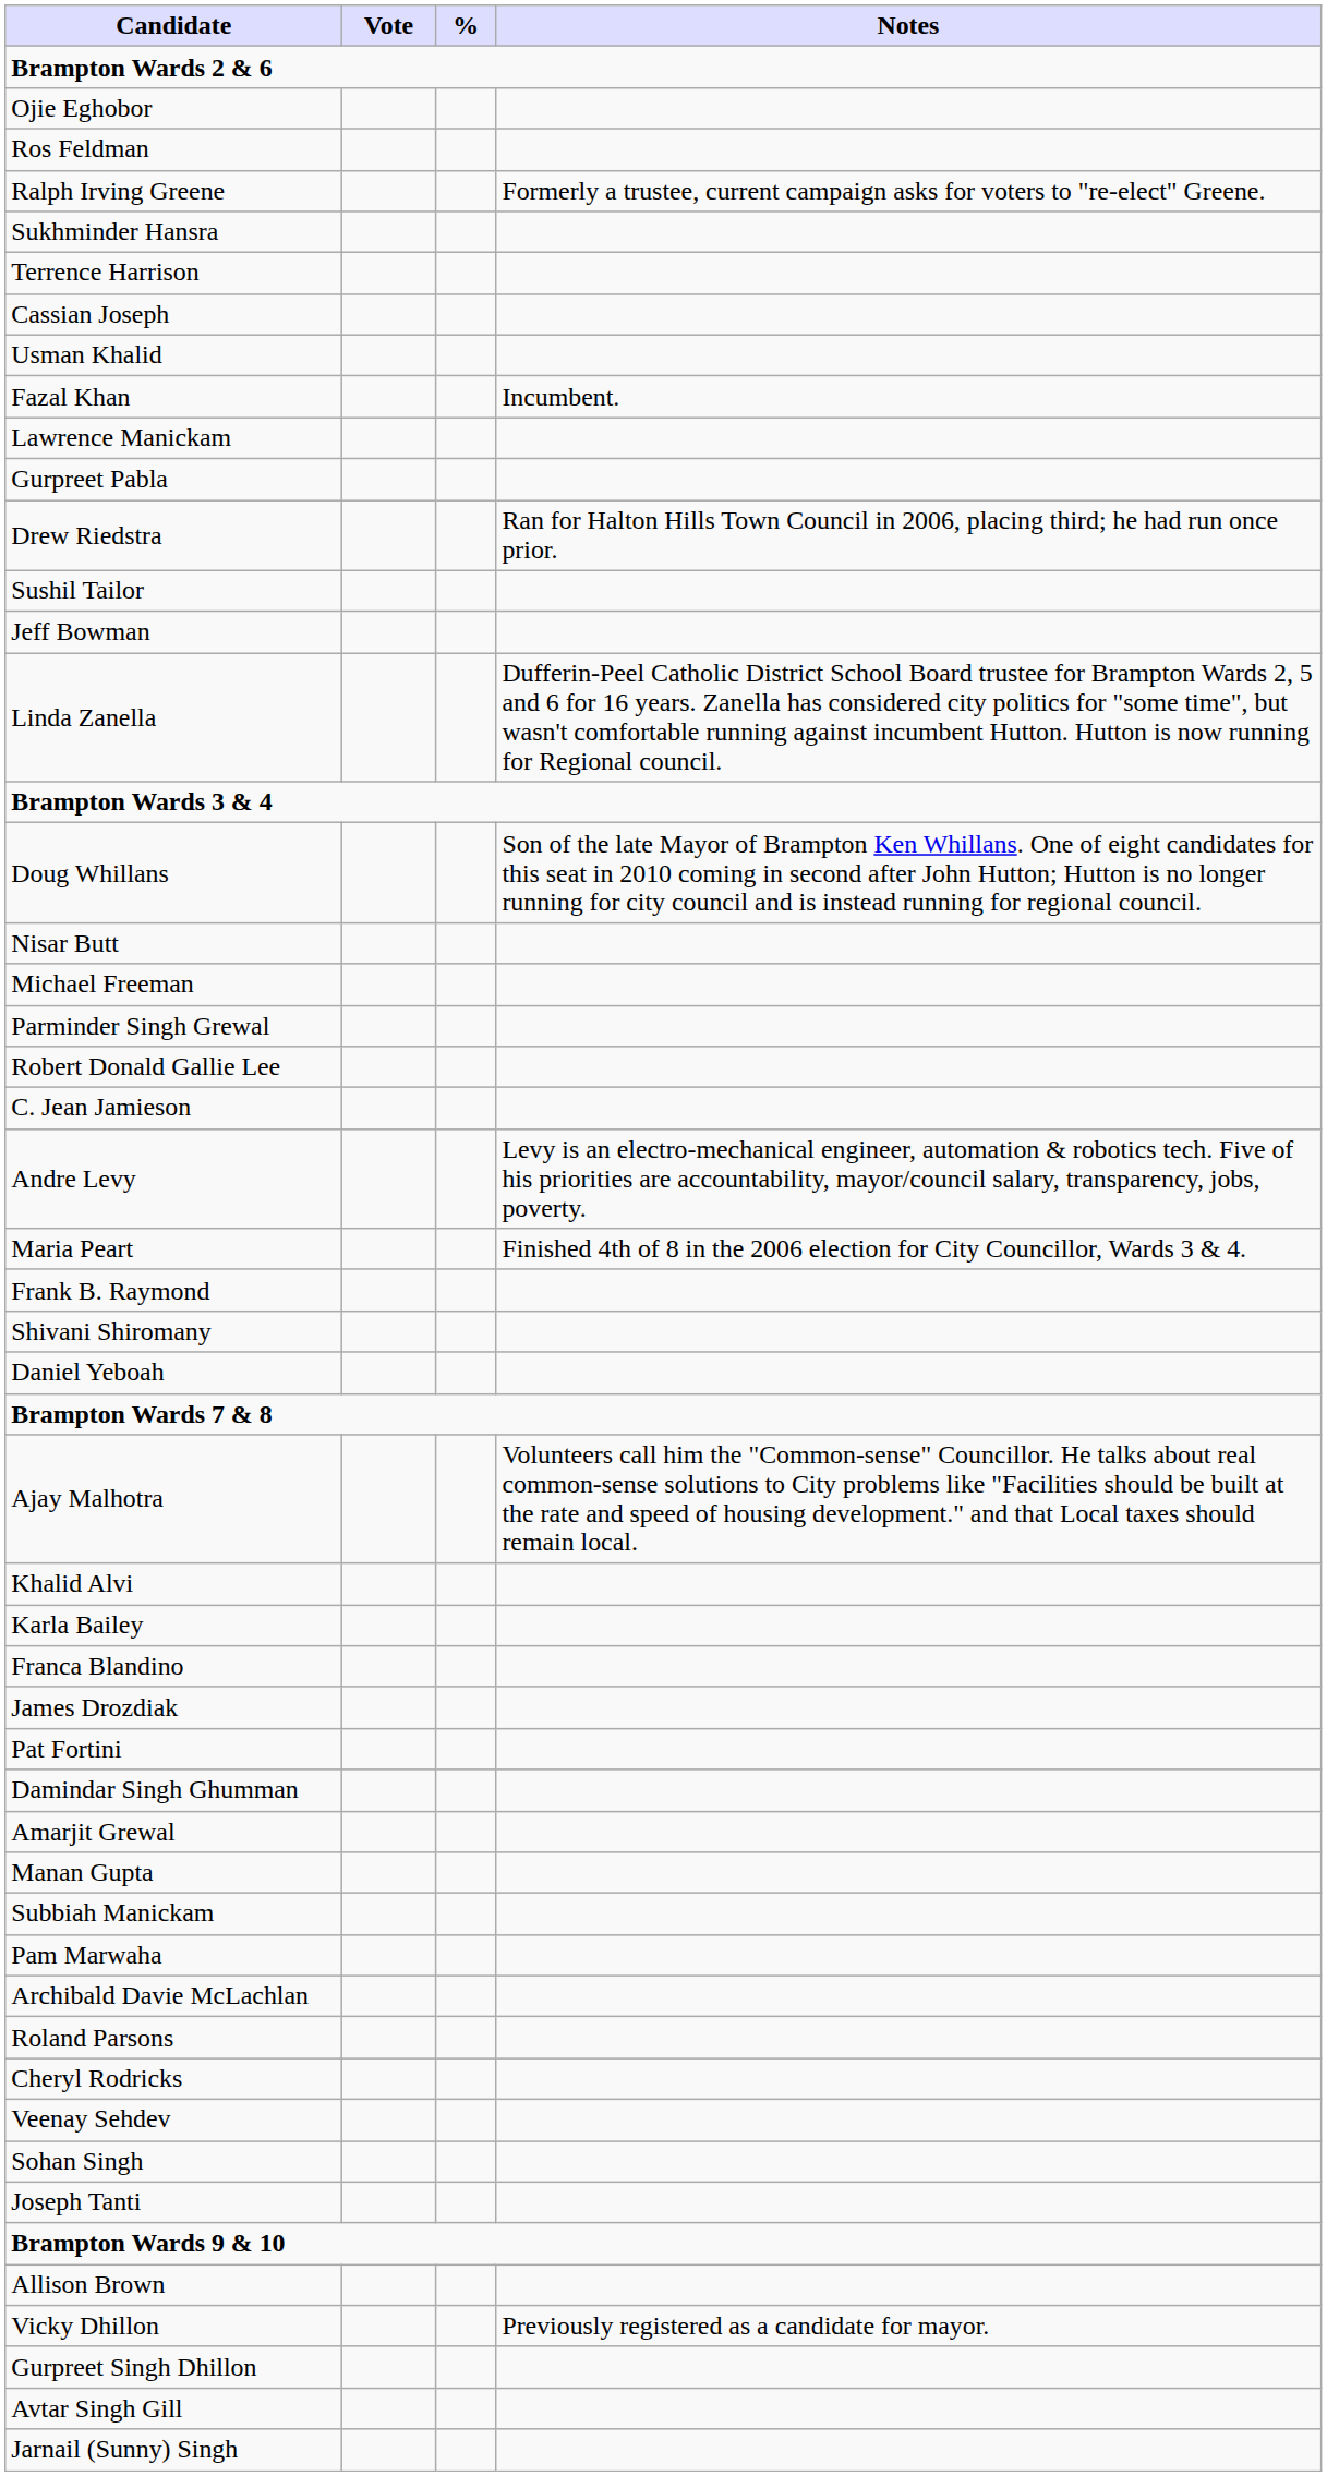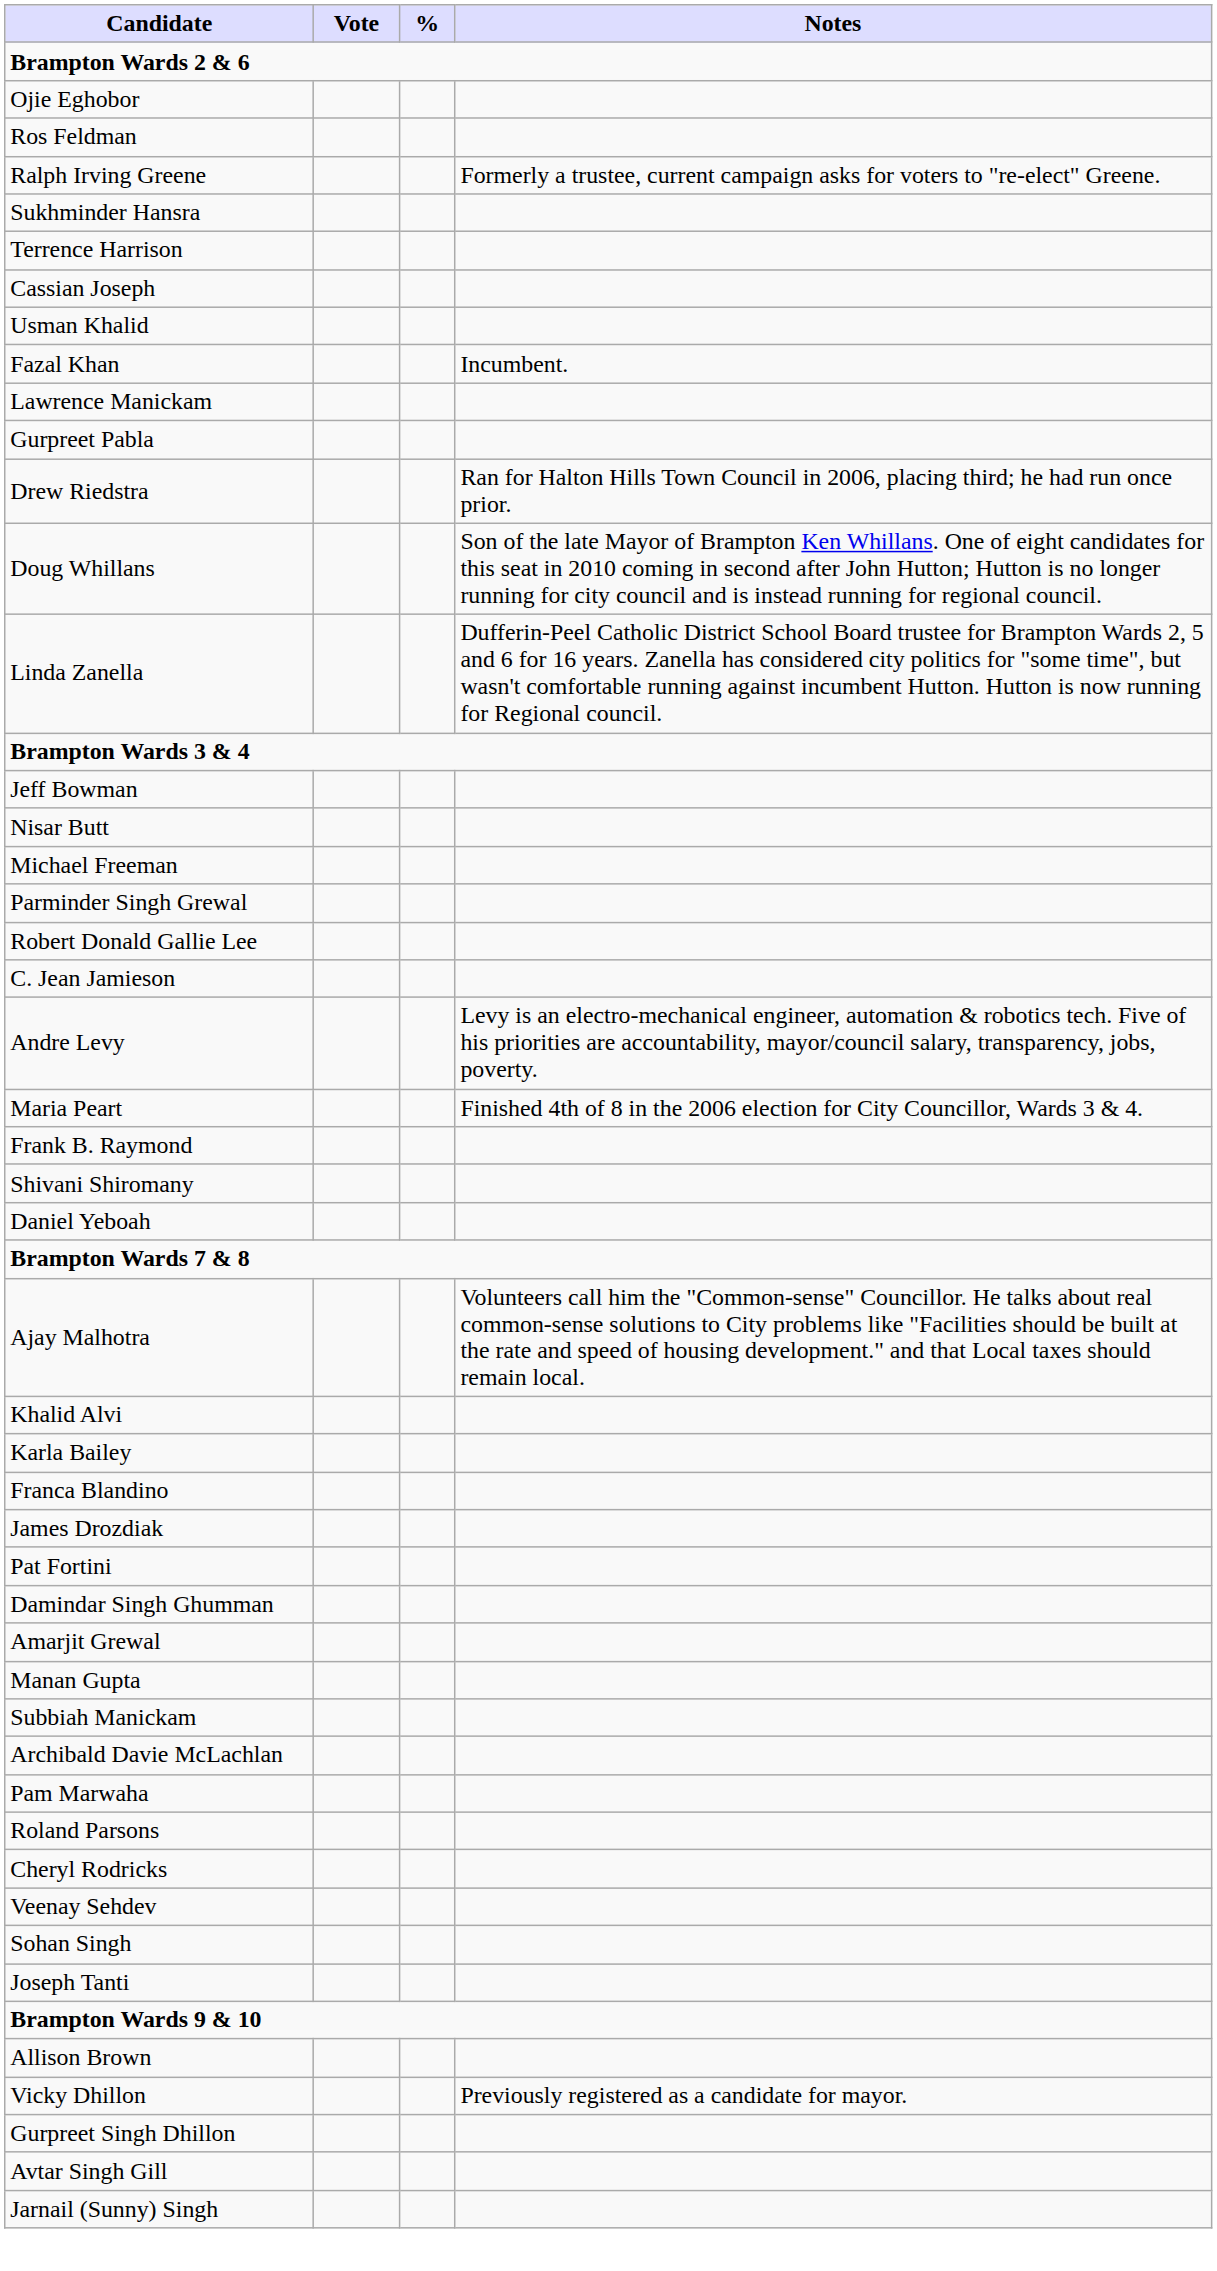 <table class="wikitable">
 <tr>
 <th style="background:#ddf; width:200px;">Candidate</th>
 <th style="background:#ddf; width:50px;">Vote</th>
 <th style="background:#ddf; width:30px;">%</th>
 <th style="background:#ddf; width:500px;">Notes</th>
 </tr>
 <tr>
 <td colspan="4"><strong>Brampton Wards 2 & 6</strong></td>
 </tr>
 <tr>
 <td>Ojie Eghobor</td>
 <td></td>
 <td></td>
 <td></td>
 </tr>
 <tr>
 <td>Ros Feldman</td>
 <td></td>
 <td></td>
 <td></td>
 </tr>
 <tr>
 <td>Ralph Irving Greene</td>
 <td></td>
 <td></td>
 <td>Formerly a trustee, current campaign asks for voters to "re-elect" Greene.</td>
 </tr>
 <tr>
 <td>Sukhminder Hansra</td>
 <td></td>
 <td></td>
 <td></td>
 </tr>
 <tr>
 <td>Terrence Harrison</td>
 <td></td>
 <td></td>
 <td></td>
 </tr>
 <tr>
 <td>Cassian Joseph</td>
 <td></td>
 <td></td>
 <td></td>
 </tr>
 <tr>
 <td>Usman Khalid</td>
 <td></td>
 <td></td>
 <td></td>
 </tr>
 <tr>
 <td>Fazal Khan</td>
 <td></td>
 <td></td>
 <td>Incumbent.</td>
 </tr>
 <tr>
 <td>Lawrence Manickam</td>
 <td></td>
 <td></td>
 <td></td>
 </tr>
 <tr>
 <td>Gurpreet Pabla</td>
 <td></td>
 <td></td>
 <td></td>
 </tr>
 <tr>
 <td>Drew Riedstra</td>
 <td></td>
 <td></td>
 <td>Ran for Halton Hills Town Council in 2006, placing third; he had run once prior.</td>
 </tr>
 <tr>
-<td>Sushil Tailor</td>
+<td>Doug Whillans</td>
 <td></td>
 <td></td>
-<td></td>
-</tr>
-<tr>
-<td>Jeff Bowman</td>
-<td></td>
-<td></td>
-<td></td>
+<td>Son of the late Mayor of Brampton <a href='#'>Ken Whillans</a>. One of eight candidates for this seat in 2010 coming in second after John Hutton; Hutton is no longer running for city council and is instead running for regional council.</td>
 </tr>
 <tr>
 <td>Linda Zanella</td>
 <td></td>
 <td></td>
 <td>Dufferin-Peel Catholic District School Board trustee for Brampton Wards 2, 5 and 6 for 16 years. Zanella has considered city politics for "some time", but wasn't comfortable running against incumbent Hutton. Hutton is now running for Regional council.</td>
 </tr>
 <tr>
 <td colspan="4"><strong>Brampton Wards 3 & 4</strong></td>
 </tr>
 <tr>
-<td>Doug Whillans</td>
+<td>Jeff Bowman</td>
 <td></td>
 <td></td>
-<td>Son of the late Mayor of Brampton <a href='#'>Ken Whillans</a>. One of eight candidates for this seat in 2010 coming in second after John Hutton; Hutton is no longer running for city council and is instead running for regional council.</td>
+<td></td>
 </tr>
 <tr>
 <td>Nisar Butt</td>
 <td></td>
 <td></td>
 <td></td>
 </tr>
 <tr>
 <td>Michael Freeman</td>
 <td></td>
 <td></td>
 <td></td>
 </tr>
 <tr>
 <td>Parminder Singh Grewal</td>
 <td></td>
 <td></td>
 <td></td>
 </tr>
 <tr>
 <td>Robert Donald Gallie Lee</td>
 <td></td>
 <td></td>
 <td></td>
 </tr>
 <tr>
 <td>C. Jean Jamieson</td>
 <td></td>
 <td></td>
 <td></td>
 </tr>
 <tr>
 <td>Andre Levy</td>
 <td></td>
 <td></td>
 <td>Levy is an electro-mechanical engineer, automation & robotics tech. Five of his priorities are accountability, mayor/council salary, transparency, jobs, poverty.</td>
 </tr>
 <tr>
 <td>Maria Peart</td>
 <td></td>
 <td></td>
 <td>Finished 4th of 8 in the 2006 election for City Councillor, Wards 3 & 4.</td>
 </tr>
 <tr>
 <td>Frank B. Raymond</td>
 <td></td>
 <td></td>
 <td></td>
 </tr>
 <tr>
 <td>Shivani Shiromany</td>
 <td></td>
 <td></td>
 <td></td>
 </tr>
 <tr>
 <td>Daniel Yeboah</td>
 <td></td>
 <td></td>
 <td></td>
 </tr>
 <tr>
 <td colspan="4"><strong>Brampton Wards 7 & 8</strong></td>
 </tr>
 <tr>
 <td>Ajay Malhotra</td>
 <td></td>
 <td></td>
 <td>Volunteers call him the "Common-sense" Councillor.  He talks about real common-sense solutions to City problems like "Facilities should be built at the rate and speed of housing development." and that Local taxes should remain local.</td>
 </tr>
 <tr>
 <td>Khalid Alvi</td>
 <td></td>
 <td></td>
 <td></td>
 </tr>
 <tr>
 <td>Karla Bailey</td>
 <td></td>
 <td></td>
 <td></td>
 </tr>
 <tr>
 <td>Franca Blandino</td>
 <td></td>
 <td></td>
 <td></td>
 </tr>
 <tr>
 <td>James Drozdiak</td>
 <td></td>
 <td></td>
 <td></td>
 </tr>
 <tr>
 <td>Pat Fortini</td>
 <td></td>
 <td></td>
 <td></td>
 </tr>
 <tr>
 <td>Damindar Singh Ghumman</td>
 <td></td>
 <td></td>
 <td></td>
 </tr>
 <tr>
 <td>Amarjit Grewal</td>
 <td></td>
 <td></td>
 <td></td>
 </tr>
 <tr>
 <td>Manan Gupta</td>
 <td></td>
 <td></td>
 <td></td>
 </tr>
 <tr>
 <td>Subbiah Manickam</td>
 <td></td>
 <td></td>
 <td></td>
 </tr>
 <tr>
-<td>Pam Marwaha</td>
+<td>Archibald Davie McLachlan</td>
 <td></td>
 <td></td>
 <td></td>
 </tr>
 <tr>
-<td>Archibald Davie McLachlan</td>
+<td>Pam Marwaha</td>
 <td></td>
 <td></td>
 <td></td>
 </tr>
 <tr>
 <td>Roland Parsons</td>
 <td></td>
 <td></td>
 <td></td>
 </tr>
 <tr>
 <td>Cheryl Rodricks</td>
 <td></td>
 <td></td>
 <td></td>
 </tr>
 <tr>
 <td>Veenay Sehdev</td>
 <td></td>
 <td></td>
 <td></td>
 </tr>
 <tr>
 <td>Sohan Singh</td>
 <td></td>
 <td></td>
 <td></td>
 </tr>
 <tr>
 <td>Joseph Tanti</td>
 <td></td>
 <td></td>
 <td></td>
 </tr>
 <tr>
 <td colspan="4"><strong>Brampton Wards 9 & 10</strong></td>
 </tr>
 <tr>
 <td>Allison Brown</td>
 <td></td>
 <td></td>
 <td></td>
 </tr>
 <tr>
 <td>Vicky Dhillon</td>
 <td></td>
 <td></td>
 <td>Previously registered as a candidate for mayor.</td>
 </tr>
 <tr>
 <td>Gurpreet Singh Dhillon</td>
 <td></td>
 <td></td>
 <td></td>
 </tr>
 <tr>
 <td>Avtar Singh Gill</td>
 <td></td>
 <td></td>
 <td></td>
 </tr>
 <tr>
 <td>Jarnail (Sunny) Singh</td>
 <td></td>
 <td></td>
 <td></td>
 </tr>
 </table>
